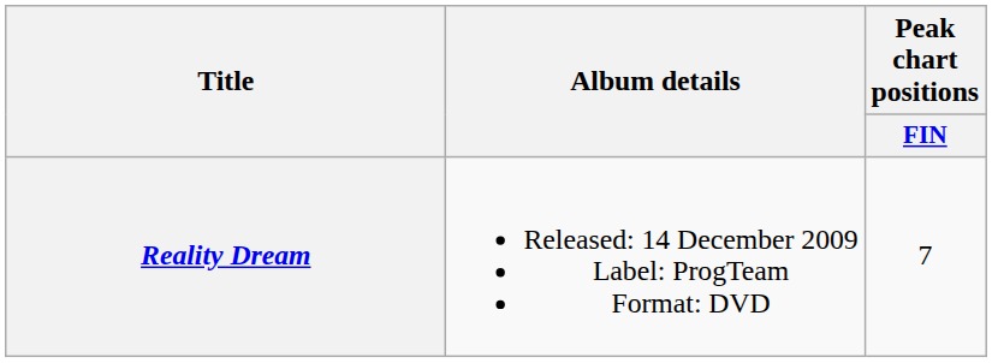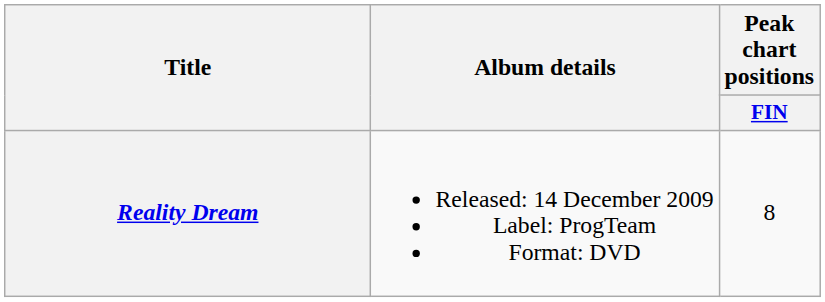 <table class="wikitable plainrowheaders" style="text-align:center;">
 <tr>
 <th scope="col" rowspan="2" style="width:15em;">Title</th>
 <th scope="col" rowspan="2">Album details</th>
 <th scope="col">Peak chart positions</th>
 </tr>
 <tr>
 <th scope="col" style="width:3em;font-size:90%;"><a href='#'>FIN</a><br></th>
 </tr>
 <tr>
 <th scope="row"><em><a href='#'>Reality Dream</a></em></th>
 <td><br><ul><li>Released: 14 December 2009</li><li>Label: ProgTeam</li><li>Format: DVD</li></ul></td>
-<td>7</td>
+<td>8</td>
 </tr>
 </table>
